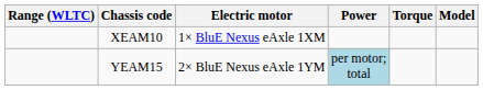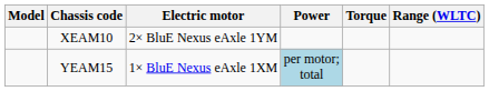 <table class="wikitable" style="text-align:center; font-size:90%;">
 <tr>
-<th>Range (<a href='#'>WLTC</a>)</th>
+<th>Model</th>
 <th>Chassis code</th>
 <th>Electric motor</th>
 <th>Power</th>
 <th>Torque</th>
-<th>Model</th>
+<th>Range (<a href='#'>WLTC</a>)</th>
 </tr>
 <tr>
 <td></td>
 <td>XEAM10</td>
-<td>1× <a href='#'>BluE Nexus</a> eAxle 1XM</td>
+<td>2× BluE Nexus eAxle 1YM</td>
 <td></td>
 <td></td>
 <td></td>
 </tr>
 <tr>
 <td></td>
 <td>YEAM15</td>
-<td>2× BluE Nexus eAxle 1YM</td>
+<td>1× <a href='#'>BluE Nexus</a> eAxle 1XM</td>
 <td style="background: lightblue;"> per motor;<br>  total</td>
 <td></td>
 <td></td>
 </tr>
 </table>
